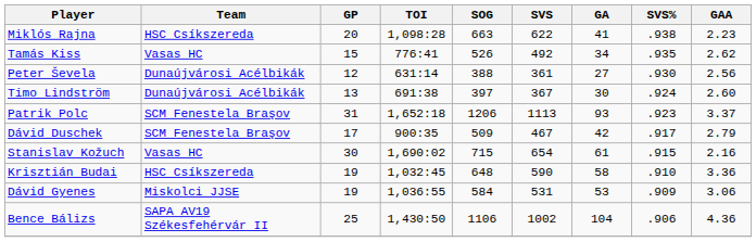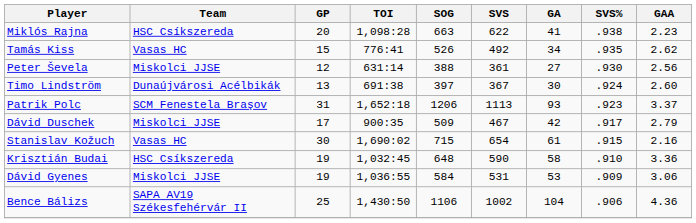 <table class="wikitable sortable" width=800>
 <tr>
 <th bgcolor="#DDDDFF" width="16%">Player</th>
 <th bgcolor="#DDDDFF" width="21%">Team</th>
 <th bgcolor="#DDDDFF" width="7%">GP</th>
 <th bgcolor="#DDDDFF" width="7%">TOI</th>
 <th bgcolor="#DDDDFF" width="7%">SOG</th>
 <th bgcolor="#DDDDFF" width="7%">SVS</th>
 <th bgcolor="#DDDDFF" width="7%">GA</th>
 <th bgcolor="#DDDDFF" width="7%">SVS%</th>
 <th bgcolor="#DDDDFF" width="7%">GAA</th>
 </tr>
 <tr>
 <td><a href='#'>Miklós Rajna</a></td>
 <td><a href='#'>HSC Csíkszereda</a></td>
 <td align="center">20</td>
 <td align="center">1,098:28</td>
 <td align="center">663</td>
 <td align="center">622</td>
 <td align="center">41</td>
 <td align="center">.938</td>
 <td align="center">2.23</td>
 </tr>
 <tr>
 <td><a href='#'>Tamás Kiss</a></td>
 <td><a href='#'>Vasas HC</a></td>
 <td align="center">15</td>
 <td align="center">776:41</td>
 <td align="center">526</td>
 <td align="center">492</td>
 <td align="center">34</td>
 <td align="center">.935</td>
 <td align="center">2.62</td>
 </tr>
 <tr>
 <td><a href='#'>Peter Ševela</a></td>
-<td><a href='#'>Dunaújvárosi Acélbikák</a></td>
+<td><a href='#'>Miskolci JJSE</a></td>
 <td align="center">12</td>
 <td align="center">631:14</td>
 <td align="center">388</td>
 <td align="center">361</td>
 <td align="center">27</td>
 <td align="center">.930</td>
 <td align="center">2.56</td>
 </tr>
 <tr>
 <td><a href='#'>Timo Lindström</a></td>
 <td><a href='#'>Dunaújvárosi Acélbikák</a></td>
 <td align="center">13</td>
 <td align="center">691:38</td>
 <td align="center">397</td>
 <td align="center">367</td>
 <td align="center">30</td>
 <td align="center">.924</td>
 <td align="center">2.60</td>
 </tr>
 <tr>
 <td><a href='#'>Patrik Polc</a></td>
 <td><a href='#'>SCM Fenestela Braşov</a></td>
 <td align="center">31</td>
 <td align="center">1,652:18</td>
 <td align="center">1206</td>
 <td align="center">1113</td>
 <td align="center">93</td>
 <td align="center">.923</td>
 <td align="center">3.37</td>
 </tr>
 <tr>
 <td><a href='#'>Dávid Duschek</a></td>
-<td><a href='#'>SCM Fenestela Braşov</a></td>
+<td><a href='#'>Miskolci JJSE</a></td>
 <td align="center">17</td>
 <td align="center">900:35</td>
 <td align="center">509</td>
 <td align="center">467</td>
 <td align="center">42</td>
 <td align="center">.917</td>
 <td align="center">2.79</td>
 </tr>
 <tr>
 <td><a href='#'>Stanislav Kožuch</a></td>
 <td><a href='#'>Vasas HC</a></td>
 <td align="center">30</td>
 <td align="center">1,690:02</td>
 <td align="center">715</td>
 <td align="center">654</td>
 <td align="center">61</td>
 <td align="center">.915</td>
 <td align="center">2.16</td>
 </tr>
 <tr>
 <td><a href='#'>Krisztián Budai</a></td>
 <td><a href='#'>HSC Csíkszereda</a></td>
 <td align="center">19</td>
 <td align="center">1,032:45</td>
 <td align="center">648</td>
 <td align="center">590</td>
 <td align="center">58</td>
 <td align="center">.910</td>
 <td align="center">3.36</td>
 </tr>
 <tr>
 <td><a href='#'>Dávid Gyenes</a></td>
 <td><a href='#'>Miskolci JJSE</a></td>
 <td align="center">19</td>
 <td align="center">1,036:55</td>
 <td align="center">584</td>
 <td align="center">531</td>
 <td align="center">53</td>
 <td align="center">.909</td>
 <td align="center">3.06</td>
 </tr>
 <tr>
 <td><a href='#'>Bence Bálizs</a></td>
 <td><a href='#'>SAPA AV19 Székesfehérvár II</a></td>
 <td align="center">25</td>
 <td align="center">1,430:50</td>
 <td align="center">1106</td>
 <td align="center">1002</td>
 <td align="center">104</td>
 <td align="center">.906</td>
 <td align="center">4.36</td>
 </tr>
 <tr>
 </tr>
 </table>
